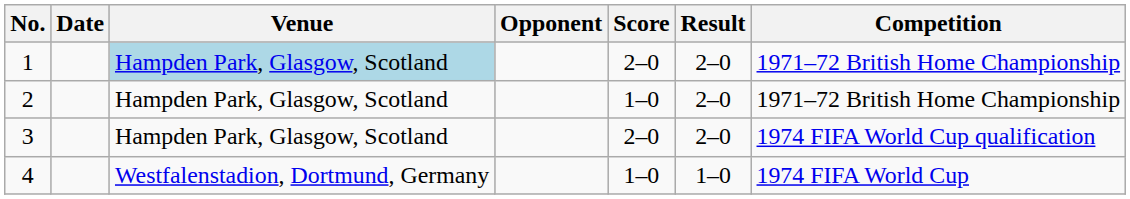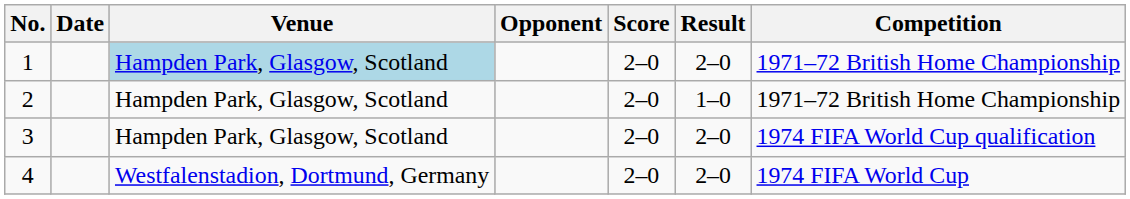 <table class="wikitable sortable">
 <tr>
 <th scope="col">No.</th>
 <th scope="col">Date</th>
 <th scope="col">Venue</th>
 <th scope="col">Opponent</th>
 <th scope="col">Score</th>
 <th scope="col">Result</th>
 <th scope="col">Competition</th>
 </tr>
 <tr>
 <td align="center">1</td>
 <td></td>
 <td style="background: lightblue;"><a href='#'>Hampden Park</a>, <a href='#'>Glasgow</a>, Scotland</td>
 <td></td>
 <td align="center">2–0</td>
 <td align="center">2–0</td>
 <td><a href='#'>1971–72 British Home Championship</a></td>
 </tr>
 <tr>
 <td align="center">2</td>
 <td></td>
 <td>Hampden Park, Glasgow, Scotland</td>
 <td></td>
+<td align="center">2–0</td>
 <td align="center">1–0</td>
-<td align="center">2–0</td>
 <td>1971–72 British Home Championship</td>
 </tr>
 <tr>
 <td align="center">3</td>
 <td></td>
 <td>Hampden Park, Glasgow, Scotland</td>
 <td></td>
 <td align="center">2–0</td>
 <td align="center">2–0</td>
 <td><a href='#'>1974 FIFA World Cup qualification</a></td>
 </tr>
 <tr>
 <td align="center">4</td>
 <td></td>
 <td><a href='#'>Westfalenstadion</a>, <a href='#'>Dortmund</a>, Germany</td>
 <td></td>
-<td align="center">1–0</td>
-<td align="center">1–0</td>
+<td align="center">2–0</td>
+<td align="center">2–0</td>
 <td><a href='#'>1974 FIFA World Cup</a></td>
 </tr>
 </table>
